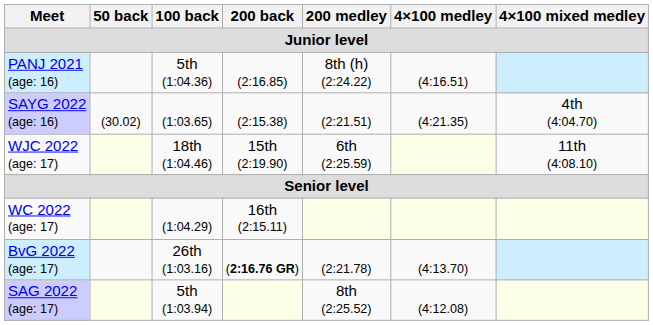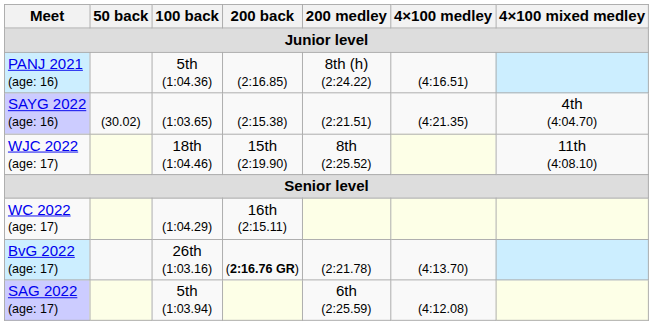 <table class="sortable wikitable">
 <tr>
 <th>Meet</th>
 <th class="unsortable">50 back</th>
 <th class="unsortable">100 back</th>
 <th class="unsortable">200 back</th>
 <th class="unsortable">200 medley</th>
 <th class="unsortable">4×100 medley</th>
 <th class="unsortable">4×100 mixed medley</th>
 </tr>
 <tr bgcolor="#DDDDDD">
 <td colspan="7" align="center"><strong>Junior level</strong></td>
 </tr>
 <tr>
 <td style="background:#cceeff"><a href='#'>PANJ 2021</a><br><small>(age: 16)</small></td>
 <td></td>
 <td align="center">5th<br><small>(1:04.36)</small></td>
 <td align="center"><br><small>(2:16.85)</small></td>
 <td align="center">8th (h)<br><small>(2:24.22)</small></td>
 <td align="center"><br><small>(4:16.51)</small></td>
 <td style="background:#cceeff"></td>
 </tr>
 <tr>
 <td style="background:#ccccff"><a href='#'>SAYG 2022</a><br><small>(age: 16)</small></td>
 <td align="center"><br><small>(30.02)</small></td>
 <td align="center"><br><small>(1:03.65)</small></td>
 <td align="center"><br><small>(2:15.38)</small></td>
 <td align="center"><br><small>(2:21.51)</small></td>
 <td align="center"><br><small>(4:21.35)</small></td>
 <td align="center">4th<br><small>(4:04.70)</small></td>
 </tr>
 <tr>
 <td><a href='#'>WJC 2022</a><br><small>(age: 17)</small></td>
 <td style="background:#fdffe7"></td>
 <td align="center">18th<br><small>(1:04.46)</small></td>
 <td align="center">15th<br><small>(2:19.90)</small></td>
-<td align="center">6th<br><small>(2:25.59)</small></td>
+<td align="center">8th<br><small>(2:25.52)</small></td>
 <td style="background:#fdffe7"></td>
 <td align="center">11th<br><small>(4:08.10)</small></td>
 </tr>
 <tr bgcolor="#DDDDDD">
 <td colspan="7" align="center"><strong>Senior level</strong></td>
 </tr>
 <tr>
 <td><a href='#'>WC 2022</a><br><small>(age: 17)</small></td>
 <td style="background:#fdffe7"></td>
 <td align="center"><br><small>(1:04.29)</small></td>
 <td align="center">16th<br><small>(2:15.11)</small></td>
 <td style="background:#fdffe7"></td>
 <td style="background:#fdffe7"></td>
 <td style="background:#fdffe7"></td>
 </tr>
 <tr>
 <td style="background:#cceeff"><a href='#'>BvG 2022</a><br><small>(age: 17)</small></td>
 <td></td>
 <td align="center">26th<br><small>(1:03.16)</small></td>
 <td align="center"><br><small>(<strong>2:16.76 GR</strong>)</small></td>
 <td align="center"><br><small>(2:21.78)</small></td>
 <td align="center"><br><small>(4:13.70)</small></td>
 <td style="background:#cceeff"></td>
 </tr>
 <tr>
 <td style="background:#ccccff"><a href='#'>SAG 2022</a><br><small>(age: 17)</small></td>
 <td style="background:#fdffe7"></td>
 <td align="center">5th<br><small>(1:03.94)</small></td>
 <td style="background:#fdffe7"></td>
-<td align="center">8th<br><small>(2:25.52)</small></td>
+<td align="center">6th<br><small>(2:25.59)</small></td>
 <td align="center"><br><small>(4:12.08)</small></td>
 <td style="background:#fdffe7"></td>
 </tr>
 </table>
